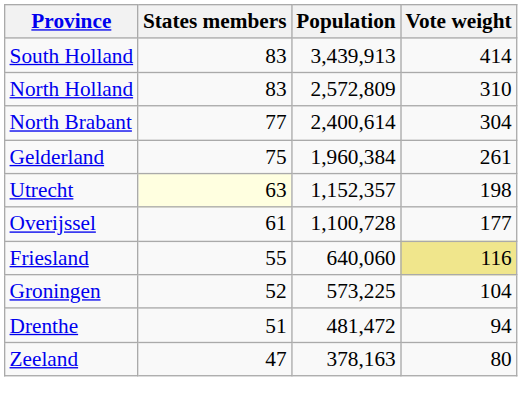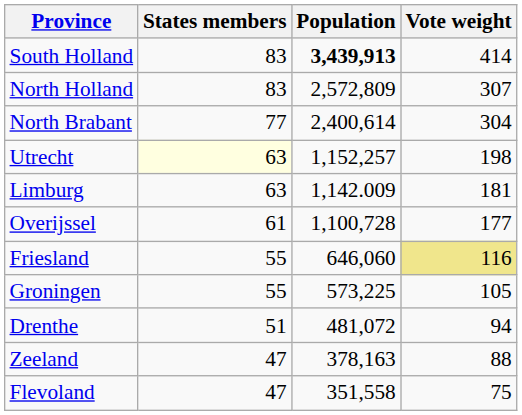 <table class="wikitable" style="text-align:right">
 <tr>
 <th><a href='#'>Province</a></th>
 <th>States members</th>
 <th>Population</th>
 <th>Vote weight</th>
 </tr>
 <tr>
 <td align=left><a href='#'>South Holland</a></td>
 <td>83</td>
-<td>3,439,913</td>
+<td><strong>3,439,913</strong></td>
 <td>414</td>
 </tr>
 <tr>
 <td align=left><a href='#'>North Holland</a></td>
 <td>83</td>
 <td>2,572,809</td>
-<td>310</td>
+<td>307</td>
 </tr>
 <tr>
 <td align=left><a href='#'>North Brabant</a></td>
 <td>77</td>
 <td>2,400,614</td>
 <td>304</td>
 </tr>
 <tr>
-<td align=left><a href='#'>Gelderland</a></td>
-<td>75</td>
-<td>1,960,384</td>
-<td>261</td>
+<td align=left><a href='#'>Utrecht</a></td>
+<td style="background: lightyellow;">63</td>
+<td>1,152,257</td>
+<td>198</td>
 </tr>
 <tr>
-<td align=left><a href='#'>Utrecht</a></td>
-<td style="background: lightyellow;">63</td>
-<td>1,152,357</td>
-<td>198</td>
+<td align=left><a href='#'>Limburg</a></td>
+<td>63</td>
+<td>1,142.009</td>
+<td>181</td>
 </tr>
 <tr>
 <td align=left><a href='#'>Overijssel</a></td>
 <td>61</td>
 <td>1,100,728</td>
 <td>177</td>
 </tr>
 <tr>
 <td align=left><a href='#'>Friesland</a></td>
 <td>55</td>
-<td>640,060</td>
+<td>646,060</td>
 <td style="background: khaki;">116</td>
 </tr>
 <tr>
 <td align=left><a href='#'>Groningen</a></td>
-<td>52</td>
+<td>55</td>
 <td>573,225</td>
-<td>104</td>
+<td>105</td>
 </tr>
 <tr>
 <td align=left><a href='#'>Drenthe</a></td>
 <td>51</td>
-<td>481,472</td>
+<td>481,072</td>
 <td>94</td>
 </tr>
 <tr>
 <td align=left><a href='#'>Zeeland</a></td>
 <td>47</td>
 <td>378,163</td>
-<td>80</td>
+<td>88</td>
+</tr>
+<tr>
+<td align=left><a href='#'>Flevoland</a></td>
+<td>47</td>
+<td>351,558</td>
+<td>75</td>
 </tr>
 </table>
